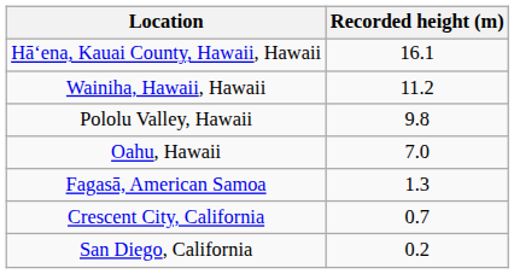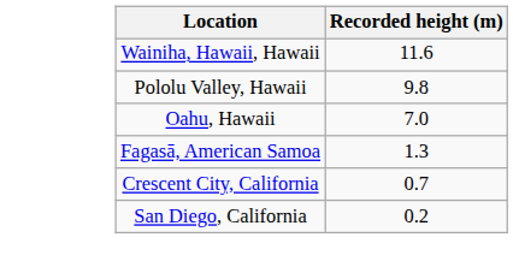 <table class="wikitable" style="float: right; text-align: center; font-size:80%;">
 <tr>
 <th>Location</th>
 <th>Recorded height (m)</th>
 </tr>
 <tr>
-<td><a href='#'>Hāʻena, Kauai County, Hawaii</a>, Hawaii</td>
-<td>16.1</td>
-</tr>
-<tr>
 <td><a href='#'>Wainiha, Hawaii</a>, Hawaii</td>
-<td>11.2</td>
+<td>11.6</td>
 </tr>
 <tr>
 <td>Pololu Valley, Hawaii</td>
 <td>9.8</td>
 </tr>
 <tr>
 <td><a href='#'>Oahu</a>, Hawaii</td>
 <td>7.0</td>
 </tr>
 <tr>
 <td><a href='#'>Fagasā, American Samoa</a></td>
 <td>1.3</td>
 </tr>
 <tr>
 <td><a href='#'>Crescent City, California</a></td>
 <td>0.7</td>
 </tr>
 <tr>
 <td><a href='#'>San Diego</a>, California</td>
 <td>0.2</td>
 </tr>
 </table>
